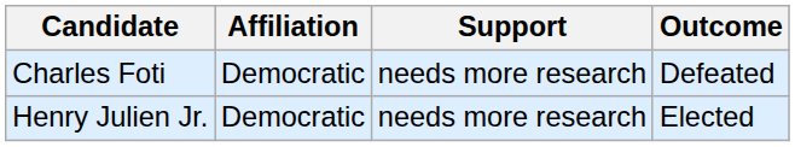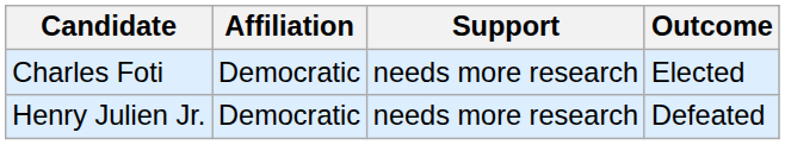 <table class="wikitable">
 <tr>
 <th>Candidate</th>
 <th>Affiliation</th>
 <th>Support</th>
 <th>Outcome</th>
 </tr>
 <tr>
 <td bgcolor=#DDEEFF>Charles Foti</td>
 <td bgcolor=#DDEEFF>Democratic</td>
 <td bgcolor=#DDEEFF>needs more research</td>
-<td bgcolor=#DDEEFF>Defeated</td>
+<td bgcolor=#DDEEFF>Elected</td>
 </tr>
 <tr>
 <td bgcolor=#DDEEFF>Henry Julien Jr.</td>
 <td bgcolor=#DDEEFF>Democratic</td>
 <td bgcolor=#DDEEFF>needs more research</td>
-<td bgcolor=#DDEEFF>Elected</td>
+<td bgcolor=#DDEEFF>Defeated</td>
 </tr>
 </table>
